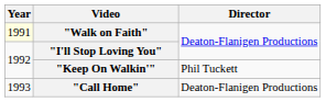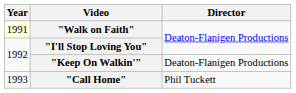 <table class="wikitable plainrowheaders">
 <tr>
 <th>Year</th>
 <th style="width:12em;">Video</th>
 <th>Director</th>
 </tr>
 <tr>
 <td style="background: lightyellow;">1991</td>
 <th scope="row">"Walk on Faith"</th>
 <td rowspan="2"><a href='#'>Deaton-Flanigen Productions</a></td>
 </tr>
 <tr>
 <td rowspan="2">1992</td>
 <th scope="row">"I'll Stop Loving You"</th>
 </tr>
 <tr>
 <th scope="row">"Keep On Walkin'"</th>
-<td>Phil Tuckett</td>
+<td>Deaton-Flanigen Productions</td>
 </tr>
 <tr>
 <td>1993</td>
 <th scope="row">"Call Home"</th>
-<td>Deaton-Flanigen Productions</td>
+<td>Phil Tuckett</td>
 </tr>
 </table>
